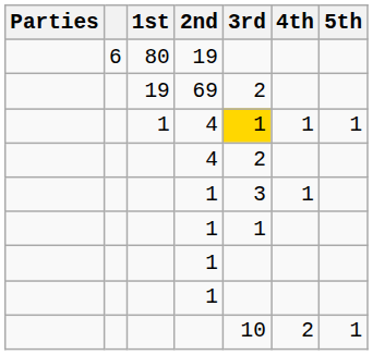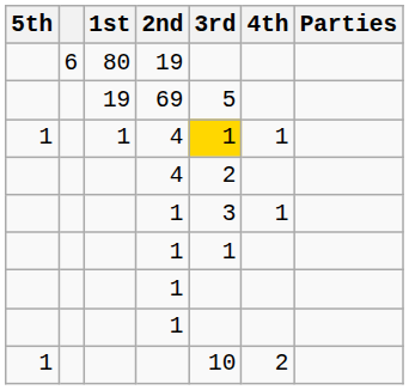 <table class="wikitable" style="text-align:right;">
 <tr>
-<th style="text-align:left;">Parties</th>
+<th>5th</th>
 <th></th>
 <th>1st</th>
 <th>2nd</th>
 <th>3rd</th>
 <th>4th</th>
-<th>5th</th>
+<th style="text-align:left;">Parties</th>
 </tr>
 <tr>
-<td style="text-align:left;"></td>
+<td></td>
 <td>6</td>
 <td>80</td>
 <td>19</td>
 <td></td>
 <td></td>
-<td></td>
+<td style="text-align:left;"></td>
 </tr>
 <tr>
-<td style="text-align:left;"></td>
+<td></td>
 <td></td>
 <td>19</td>
 <td>69</td>
-<td>2</td>
+<td>5</td>
 <td></td>
-<td></td>
+<td style="text-align:left;"></td>
 </tr>
 <tr>
-<td style="text-align:left;"></td>
+<td>1</td>
 <td></td>
 <td>1</td>
 <td>4</td>
 <td style="background: gold;">1</td>
 <td>1</td>
-<td>1</td>
+<td style="text-align:left;"></td>
 </tr>
 <tr>
-<td style="text-align:left;"></td>
+<td></td>
 <td></td>
 <td></td>
 <td>4</td>
 <td>2</td>
 <td></td>
-<td></td>
+<td style="text-align:left;"></td>
 </tr>
 <tr>
-<td style="text-align:left;"></td>
+<td></td>
 <td></td>
 <td></td>
 <td>1</td>
 <td>3</td>
 <td>1</td>
-<td></td>
+<td style="text-align:left;"></td>
 </tr>
 <tr>
-<td style="text-align:left;"></td>
+<td></td>
 <td></td>
 <td></td>
 <td>1</td>
 <td>1</td>
 <td></td>
-<td></td>
+<td style="text-align:left;"></td>
 </tr>
 <tr>
-<td style="text-align:left;"></td>
+<td></td>
 <td></td>
 <td></td>
 <td>1</td>
 <td></td>
 <td></td>
-<td></td>
+<td style="text-align:left;"></td>
 </tr>
 <tr>
-<td style="text-align:left;"></td>
+<td></td>
 <td></td>
 <td></td>
 <td>1</td>
 <td></td>
 <td></td>
-<td></td>
+<td style="text-align:left;"></td>
 </tr>
 <tr>
-<td style="text-align:left;"></td>
+<td>1</td>
 <td></td>
 <td></td>
 <td></td>
 <td>10</td>
 <td>2</td>
-<td>1</td>
+<td style="text-align:left;"></td>
 </tr>
 </table>
